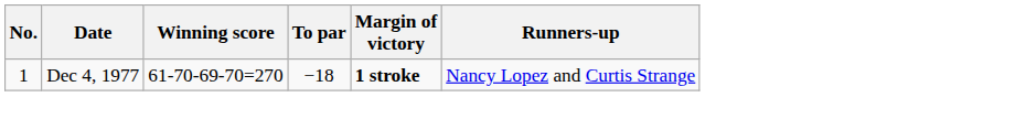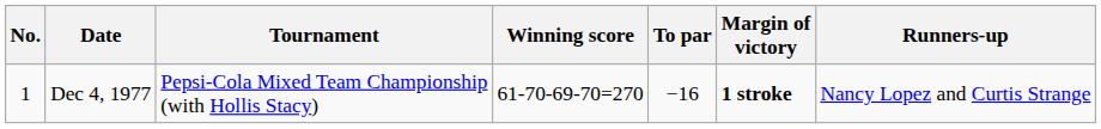 <table class="wikitable" style="font-size:95%;">
 <tr>
 <th>No.</th>
 <th>Date</th>
+<th>Tournament</th>
 <th>Winning score</th>
 <th>To par</th>
 <th>Margin of<br>victory</th>
 <th>Runners-up</th>
 </tr>
 <tr>
 <td align=center>1</td>
 <td align=right>Dec 4, 1977</td>
+<td><a href='#'>Pepsi-Cola Mixed Team Championship</a><br>(with  <a href='#'>Hollis Stacy</a>)</td>
 <td align=right>61-70-69-70=270</td>
-<td align=center>−18</td>
+<td align=center>−16</td>
 <td><strong>1 stroke</strong></td>
 <td> <a href='#'>Nancy Lopez</a> and  <a href='#'>Curtis Strange</a></td>
 </tr>
 </table>
